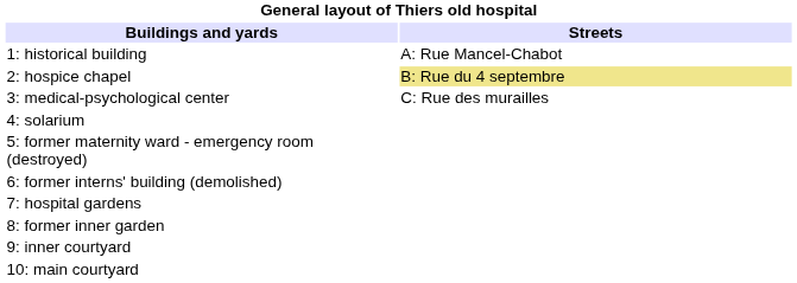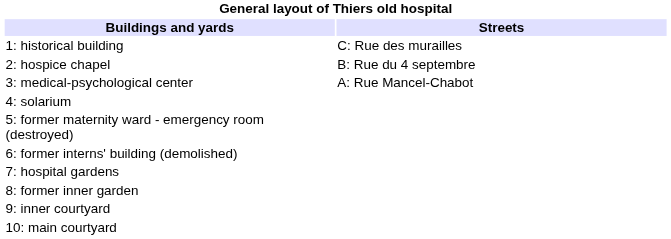 <table width="50%">
 <tr>
 <td colspan="3" valign="top" align="center"><strong>General layout of Thiers old hospital</strong></td>
 </tr>
 <tr bgcolor="#E0E0FF">
 <th width="50%" align="center" scope="col">Buildings and yards</th>
 <th width="50%" align="center" scope="col">Streets</th>
 </tr>
 <tr>
 <td valign="top">1: historical building</td>
-<td valign="top">A: Rue Mancel-Chabot</td>
+<td valign="top">C: Rue des murailles</td>
 </tr>
 <tr>
 <td valign="top">2: hospice chapel</td>
-<td valign="top" style="background: khaki;">B: Rue du 4 septembre</td>
+<td valign="top">B: Rue du 4 septembre</td>
 </tr>
 <tr>
 <td valign="top">3: medical-psychological center</td>
-<td valign="top">C: Rue des murailles</td>
+<td valign="top">A: Rue Mancel-Chabot</td>
 </tr>
 <tr>
 <td valign="top">4: solarium</td>
 <td valign="top"></td>
 </tr>
 <tr>
 <td valign="top">5: former maternity ward - emergency room (destroyed)</td>
 <td valign="top"></td>
 </tr>
 <tr>
 <td valign="top">6: former interns' building (demolished)</td>
 <td valign="top"></td>
 </tr>
 <tr>
 <td valign="top">7: hospital gardens</td>
 <td valign="top"></td>
 </tr>
 <tr>
 <td valign="top">8: former inner garden</td>
 <td valign="top"></td>
 </tr>
 <tr>
 <td valign="top">9: inner courtyard</td>
 <td valign="top"></td>
 </tr>
 <tr>
 <td valign="top">10: main courtyard</td>
 <td valign="top"></td>
 </tr>
 </table>
